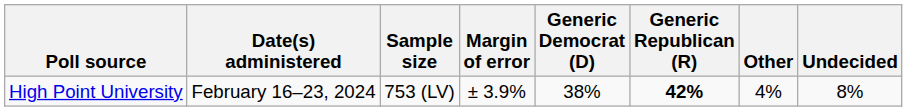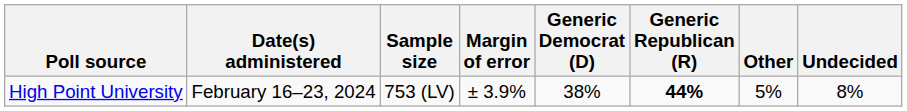 <table class="wikitable" style="font-size:90%;text-align:center;">
 <tr valign=bottom>
 <th>Poll source</th>
 <th>Date(s)<br>administered</th>
 <th>Sample<br>size</th>
 <th>Margin<br>of error</th>
 <th style="width:60px;">Generic<br>Democrat (D)</th>
 <th style="width:60px;">Generic<br>Republican (R)</th>
 <th>Other</th>
 <th>Undecided</th>
 </tr>
 <tr>
 <td style="text-align:left;"><a href='#'>High Point University</a></td>
 <td>February 16–23, 2024</td>
 <td>753 (LV)</td>
 <td>± 3.9%</td>
 <td>38%</td>
-<td><strong>42%</strong></td>
-<td>4%</td>
+<td><strong>44%</strong></td>
+<td>5%</td>
 <td>8%</td>
 </tr>
 </table>
